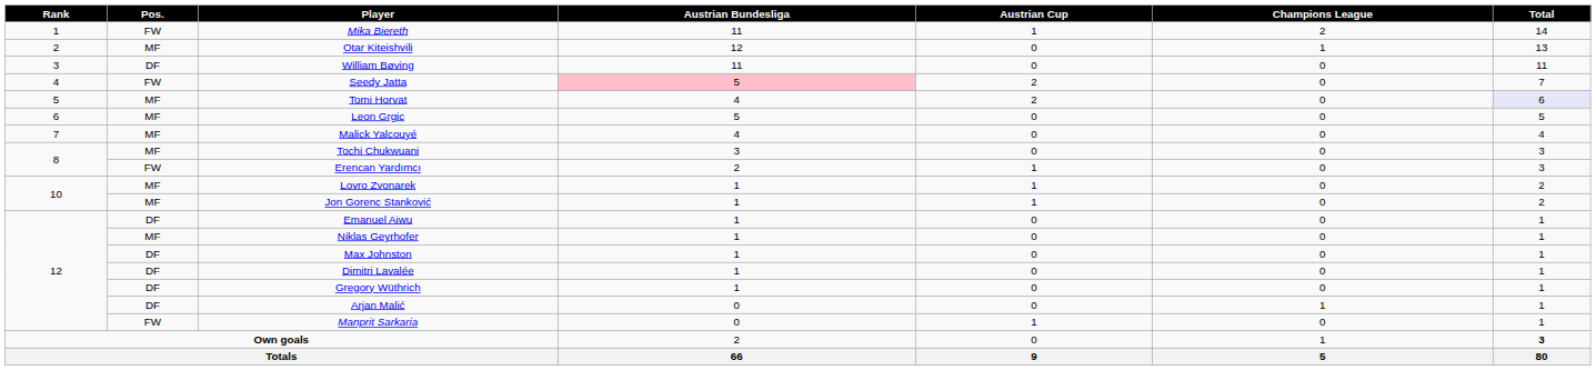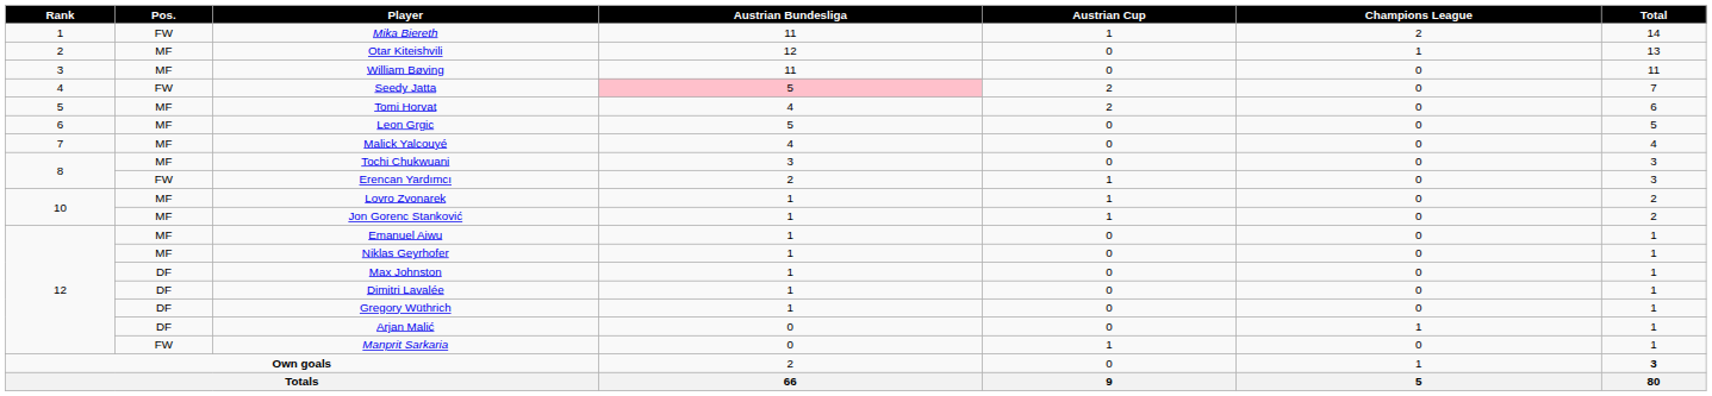 <table class="wikitable sortable" style="text-align:center; font-size:85%; width:100%">
 <tr>
 <th style=background:black;color:white>Rank</th>
 <th style=background:black;color:white>Pos.</th>
 <th style=background:black;color:white>Player</th>
 <th style=background:black;color:white>Austrian Bundesliga</th>
 <th style=background:black;color:white>Austrian Cup</th>
 <th style=background:black;color:white>Champions League</th>
 <th style=background:black;color:white>Total</th>
 </tr>
 <tr>
 <td>1</td>
 <td>FW</td>
 <td> <em><a href='#'>Mika Biereth</a></em></td>
 <td>11</td>
 <td>1</td>
 <td>2</td>
 <td>14</td>
 </tr>
 <tr>
 <td>2</td>
 <td>MF</td>
 <td> <a href='#'>Otar Kiteishvili</a></td>
 <td>12</td>
 <td>0</td>
 <td>1</td>
 <td>13</td>
 </tr>
 <tr>
 <td>3</td>
-<td>DF</td>
+<td>MF</td>
 <td> <a href='#'>William Bøving</a></td>
 <td>11</td>
 <td>0</td>
 <td>0</td>
 <td>11</td>
 </tr>
 <tr>
 <td>4</td>
 <td>FW</td>
 <td> <a href='#'>Seedy Jatta</a></td>
 <td style="background: pink;">5</td>
 <td>2</td>
 <td>0</td>
 <td>7</td>
 </tr>
 <tr>
 <td>5</td>
 <td>MF</td>
 <td> <a href='#'>Tomi Horvat</a></td>
 <td>4</td>
 <td>2</td>
 <td>0</td>
-<td style="background: lavender;">6</td>
+<td>6</td>
 </tr>
 <tr>
 <td>6</td>
 <td>MF</td>
 <td> <a href='#'>Leon Grgic</a></td>
 <td>5</td>
 <td>0</td>
 <td>0</td>
 <td>5</td>
 </tr>
 <tr>
 <td>7</td>
 <td>MF</td>
 <td> <a href='#'>Malick Yalcouyé</a></td>
 <td>4</td>
 <td>0</td>
 <td>0</td>
 <td>4</td>
 </tr>
 <tr>
 <td rowspan="2">8</td>
 <td>MF</td>
 <td> <a href='#'>Tochi Chukwuani</a></td>
 <td>3</td>
 <td>0</td>
 <td>0</td>
 <td>3</td>
 </tr>
 <tr>
 <td>FW</td>
 <td> <a href='#'>Erencan Yardımcı</a></td>
 <td>2</td>
 <td>1</td>
 <td>0</td>
 <td>3</td>
 </tr>
 <tr>
 <td rowspan="2">10</td>
 <td>MF</td>
 <td> <a href='#'>Lovro Zvonarek</a></td>
 <td>1</td>
 <td>1</td>
 <td>0</td>
 <td>2</td>
 </tr>
 <tr>
 <td>MF</td>
 <td> <a href='#'>Jon Gorenc Stanković</a></td>
 <td>1</td>
 <td>1</td>
 <td>0</td>
 <td>2</td>
 </tr>
 <tr>
 <td rowspan="7">12</td>
-<td>DF</td>
+<td>MF</td>
 <td> <a href='#'>Emanuel Aiwu</a></td>
 <td>1</td>
 <td>0</td>
 <td>0</td>
 <td>1</td>
 </tr>
 <tr>
 <td>MF</td>
 <td> <a href='#'>Niklas Geyrhofer</a></td>
 <td>1</td>
 <td>0</td>
 <td>0</td>
 <td>1</td>
 </tr>
 <tr>
 <td>DF</td>
 <td> <a href='#'>Max Johnston</a></td>
 <td>1</td>
 <td>0</td>
 <td>0</td>
 <td>1</td>
 </tr>
 <tr>
 <td>DF</td>
 <td> <a href='#'>Dimitri Lavalée</a></td>
 <td>1</td>
 <td>0</td>
 <td>0</td>
 <td>1</td>
 </tr>
 <tr>
 <td>DF</td>
 <td> <a href='#'>Gregory Wüthrich</a></td>
 <td>1</td>
 <td>0</td>
 <td>0</td>
 <td>1</td>
 </tr>
 <tr>
 <td>DF</td>
 <td> <a href='#'>Arjan Malić</a></td>
 <td>0</td>
 <td>0</td>
 <td>1</td>
 <td>1</td>
 </tr>
 <tr>
 <td>FW</td>
 <td> <em><a href='#'>Manprit Sarkaria</a></em></td>
 <td>0</td>
 <td>1</td>
 <td>0</td>
 <td>1</td>
 </tr>
 <tr>
 <td colspan=3><strong>Own goals</strong></td>
 <td>2</td>
 <td>0</td>
 <td>1</td>
 <td><strong>3</strong></td>
 </tr>
 <tr>
 <th colspan=3><strong>Totals</strong></th>
 <th><strong>66</strong></th>
 <th><strong>9</strong></th>
 <th><strong>5</strong></th>
 <th><strong>80</strong></th>
 </tr>
 </table>
